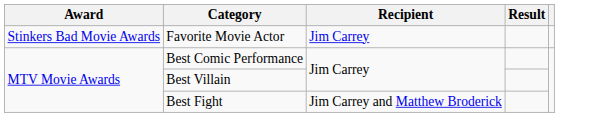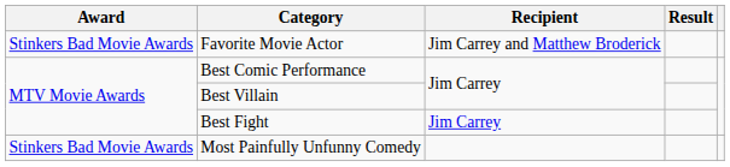 <table class="wikitable">
 <tr>
 <th>Award</th>
 <th>Category</th>
 <th>Recipient</th>
 <th>Result</th>
 <th></th>
 </tr>
 <tr>
 <td><a href='#'>Stinkers Bad Movie Awards</a></td>
 <td>Favorite Movie Actor</td>
-<td><a href='#'>Jim Carrey</a></td>
+<td>Jim Carrey and <a href='#'>Matthew Broderick</a></td>
 <td></td>
 <td></td>
 </tr>
 <tr>
 <td rowspan="3"><a href='#'>MTV Movie Awards</a></td>
 <td>Best Comic Performance</td>
 <td rowspan="2">Jim Carrey</td>
 <td></td>
 <td rowspan="3"></td>
 </tr>
 <tr>
 <td>Best Villain</td>
 <td></td>
 </tr>
 <tr>
 <td>Best Fight</td>
-<td>Jim Carrey and <a href='#'>Matthew Broderick</a></td>
+<td><a href='#'>Jim Carrey</a></td>
+<td></td>
+</tr>
+<tr>
+<td><a href='#'>Stinkers Bad Movie Awards</a></td>
+<td>Most Painfully Unfunny Comedy</td>
+<td></td>
+<td></td>
 <td></td>
 </tr>
 </table>
